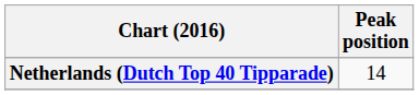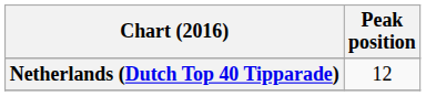 <table class="wikitable sortable plainrowheaders" style="text-align:center">
 <tr>
 <th scope="col">Chart (2016)</th>
 <th scope="col">Peak<br> position</th>
 </tr>
 <tr>
 </tr>
 <tr>
 </tr>
 <tr>
 </tr>
 <tr>
 </tr>
 <tr>
 </tr>
 <tr>
 </tr>
 <tr>
 <th scope="row">Netherlands (<a href='#'>Dutch Top 40 Tipparade</a>)</th>
-<td align="center">14</td>
+<td align="center">12</td>
 </tr>
 <tr>
 </tr>
 <tr>
 </tr>
 <tr>
 </tr>
 <tr>
 </tr>
 </table>
